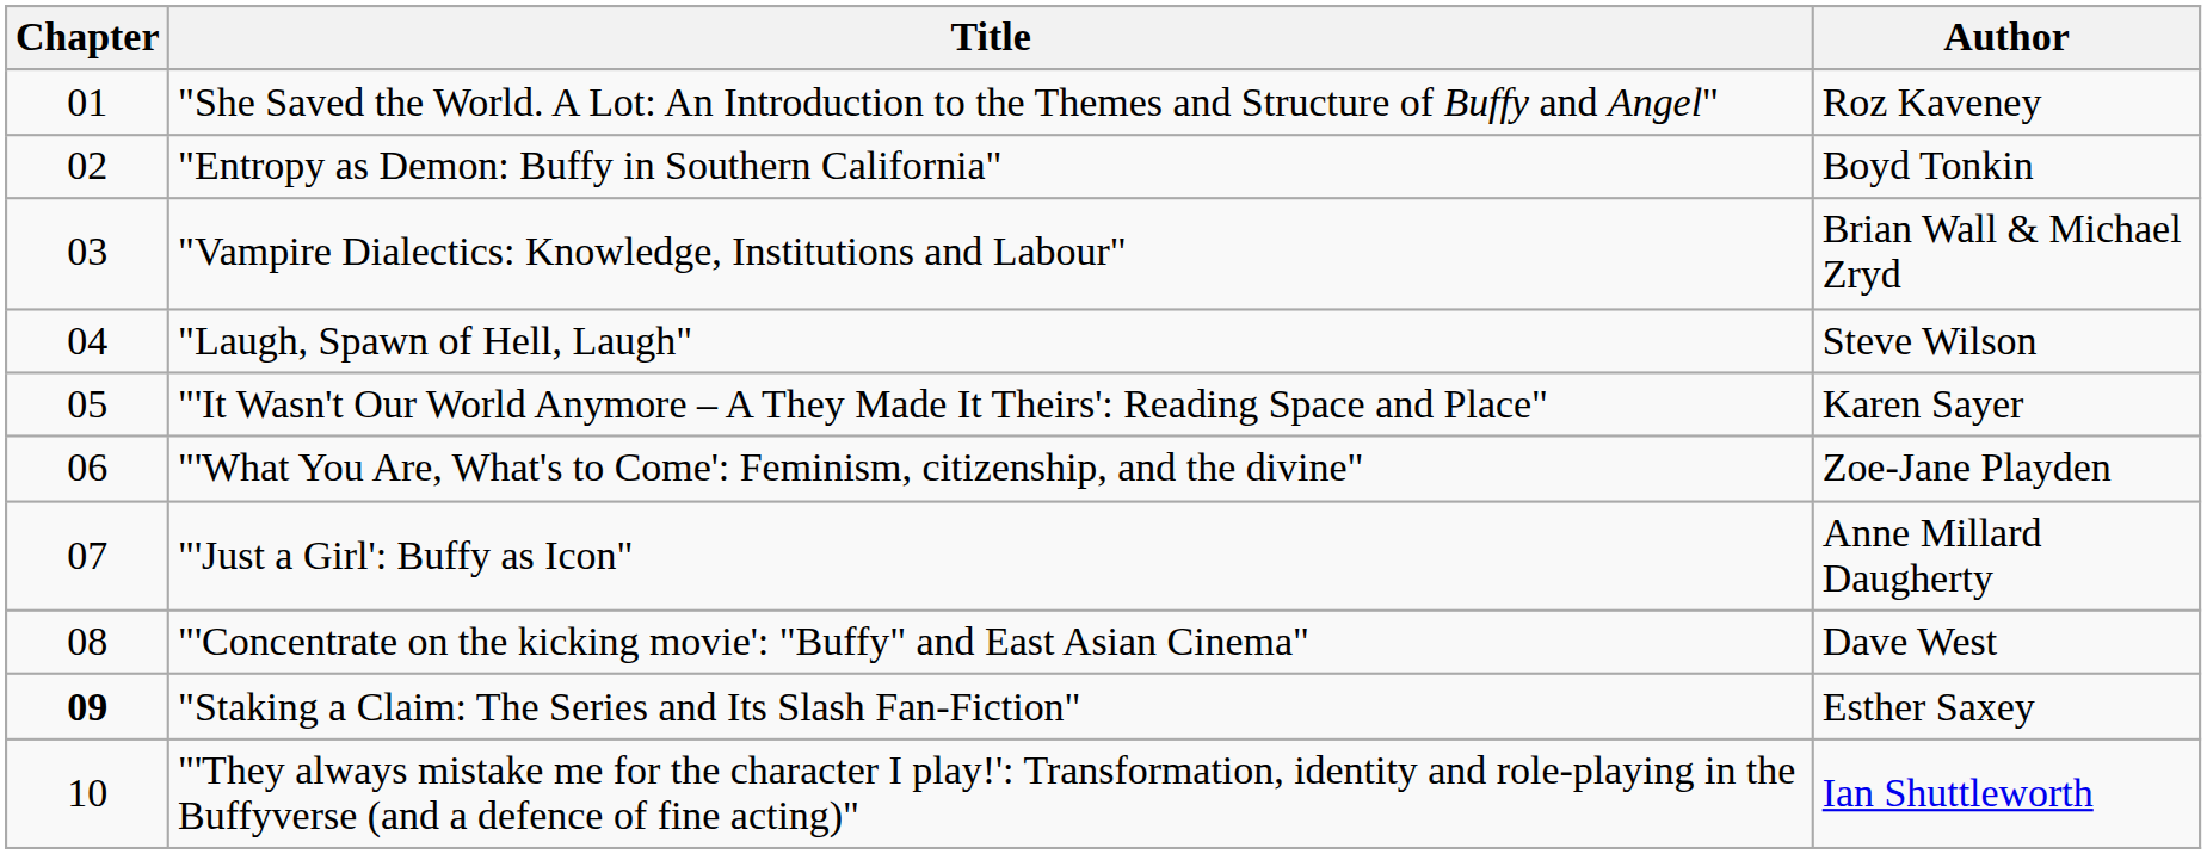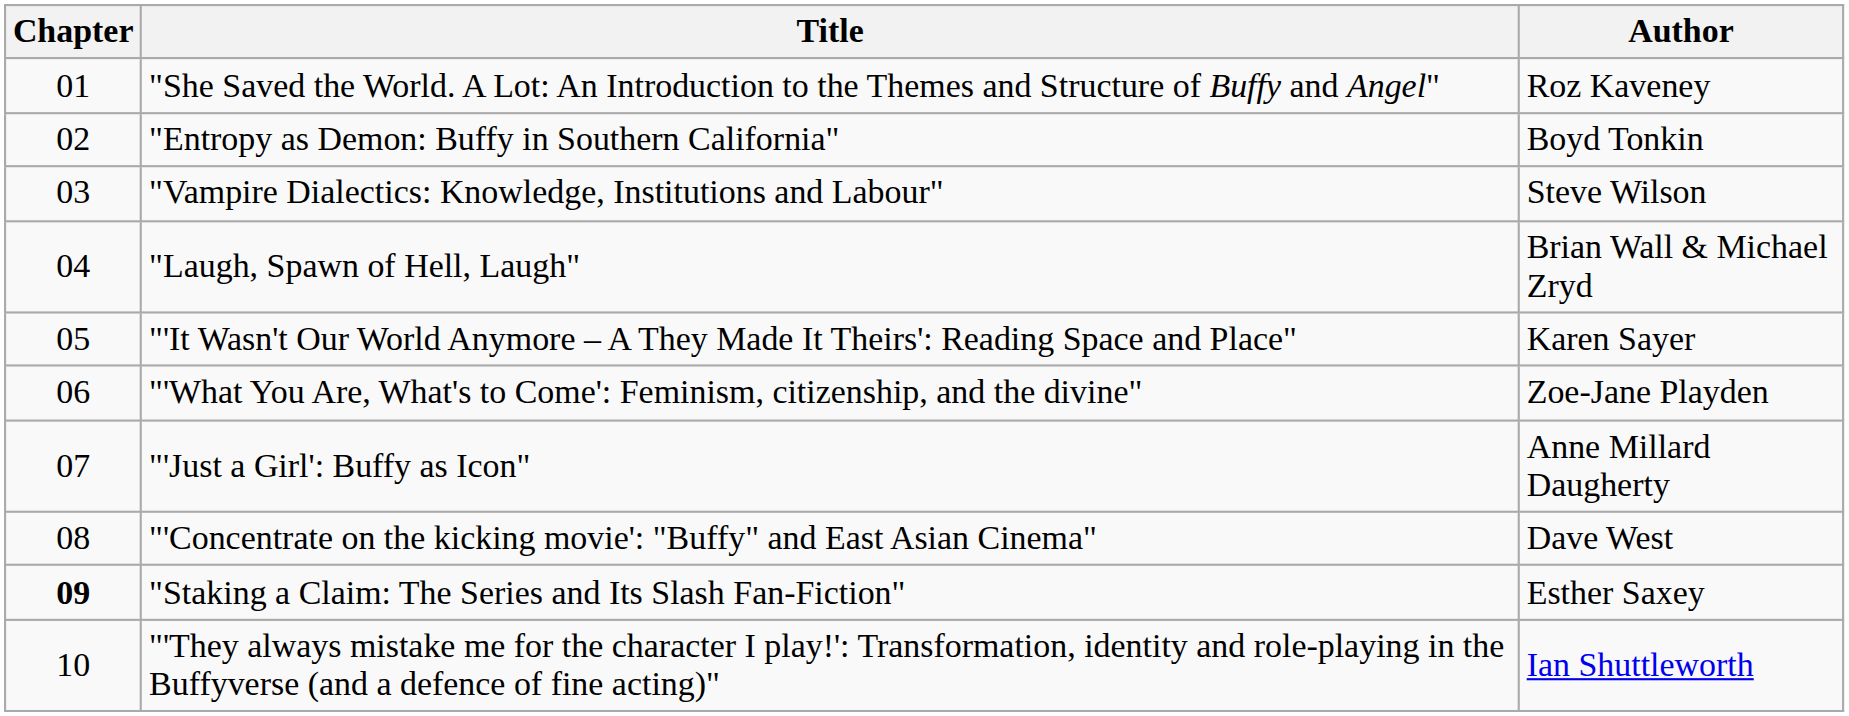 <table class="wikitable">
 <tr>
 <th>Chapter</th>
 <th>Title</th>
 <th>Author</th>
 </tr>
 <tr>
 <td style="text-align:center;">01</td>
 <td>"She Saved the World. A Lot: An Introduction to the Themes and Structure of <em>Buffy</em> and <em>Angel</em>"</td>
 <td>Roz Kaveney</td>
 </tr>
 <tr>
 <td style="text-align:center;">02</td>
 <td>"Entropy as Demon: Buffy in Southern California"</td>
 <td>Boyd Tonkin</td>
 </tr>
 <tr>
 <td style="text-align:center;">03</td>
 <td>"Vampire Dialectics: Knowledge, Institutions and Labour"</td>
-<td>Brian Wall & Michael Zryd</td>
+<td>Steve Wilson</td>
 </tr>
 <tr>
 <td style="text-align:center;">04</td>
 <td>"Laugh, Spawn of Hell, Laugh"</td>
-<td>Steve Wilson</td>
+<td>Brian Wall & Michael Zryd</td>
 </tr>
 <tr>
 <td style="text-align:center;">05</td>
 <td>"'It Wasn't Our World Anymore – A They Made It Theirs': Reading Space and Place"</td>
 <td>Karen Sayer</td>
 </tr>
 <tr>
 <td style="text-align:center;">06</td>
 <td>"'What You Are, What's to Come': Feminism, citizenship, and the divine"</td>
 <td>Zoe-Jane Playden</td>
 </tr>
 <tr>
 <td style="text-align:center;">07</td>
 <td>"'Just a Girl': Buffy as Icon"</td>
 <td>Anne Millard Daugherty</td>
 </tr>
 <tr>
 <td style="text-align:center;">08</td>
 <td>"'Concentrate on the kicking movie': "Buffy" and East Asian Cinema"</td>
 <td>Dave West</td>
 </tr>
 <tr>
 <td style="text-align:center;"><strong>09</strong></td>
 <td>"Staking a Claim: The Series and Its Slash Fan-Fiction"</td>
 <td>Esther Saxey</td>
 </tr>
 <tr>
 <td style="text-align:center;">10</td>
 <td>"'They always mistake me for the character I play!': Transformation, identity and role-playing in the Buffyverse (and a defence of fine acting)"</td>
 <td><a href='#'>Ian Shuttleworth</a></td>
 </tr>
 </table>
